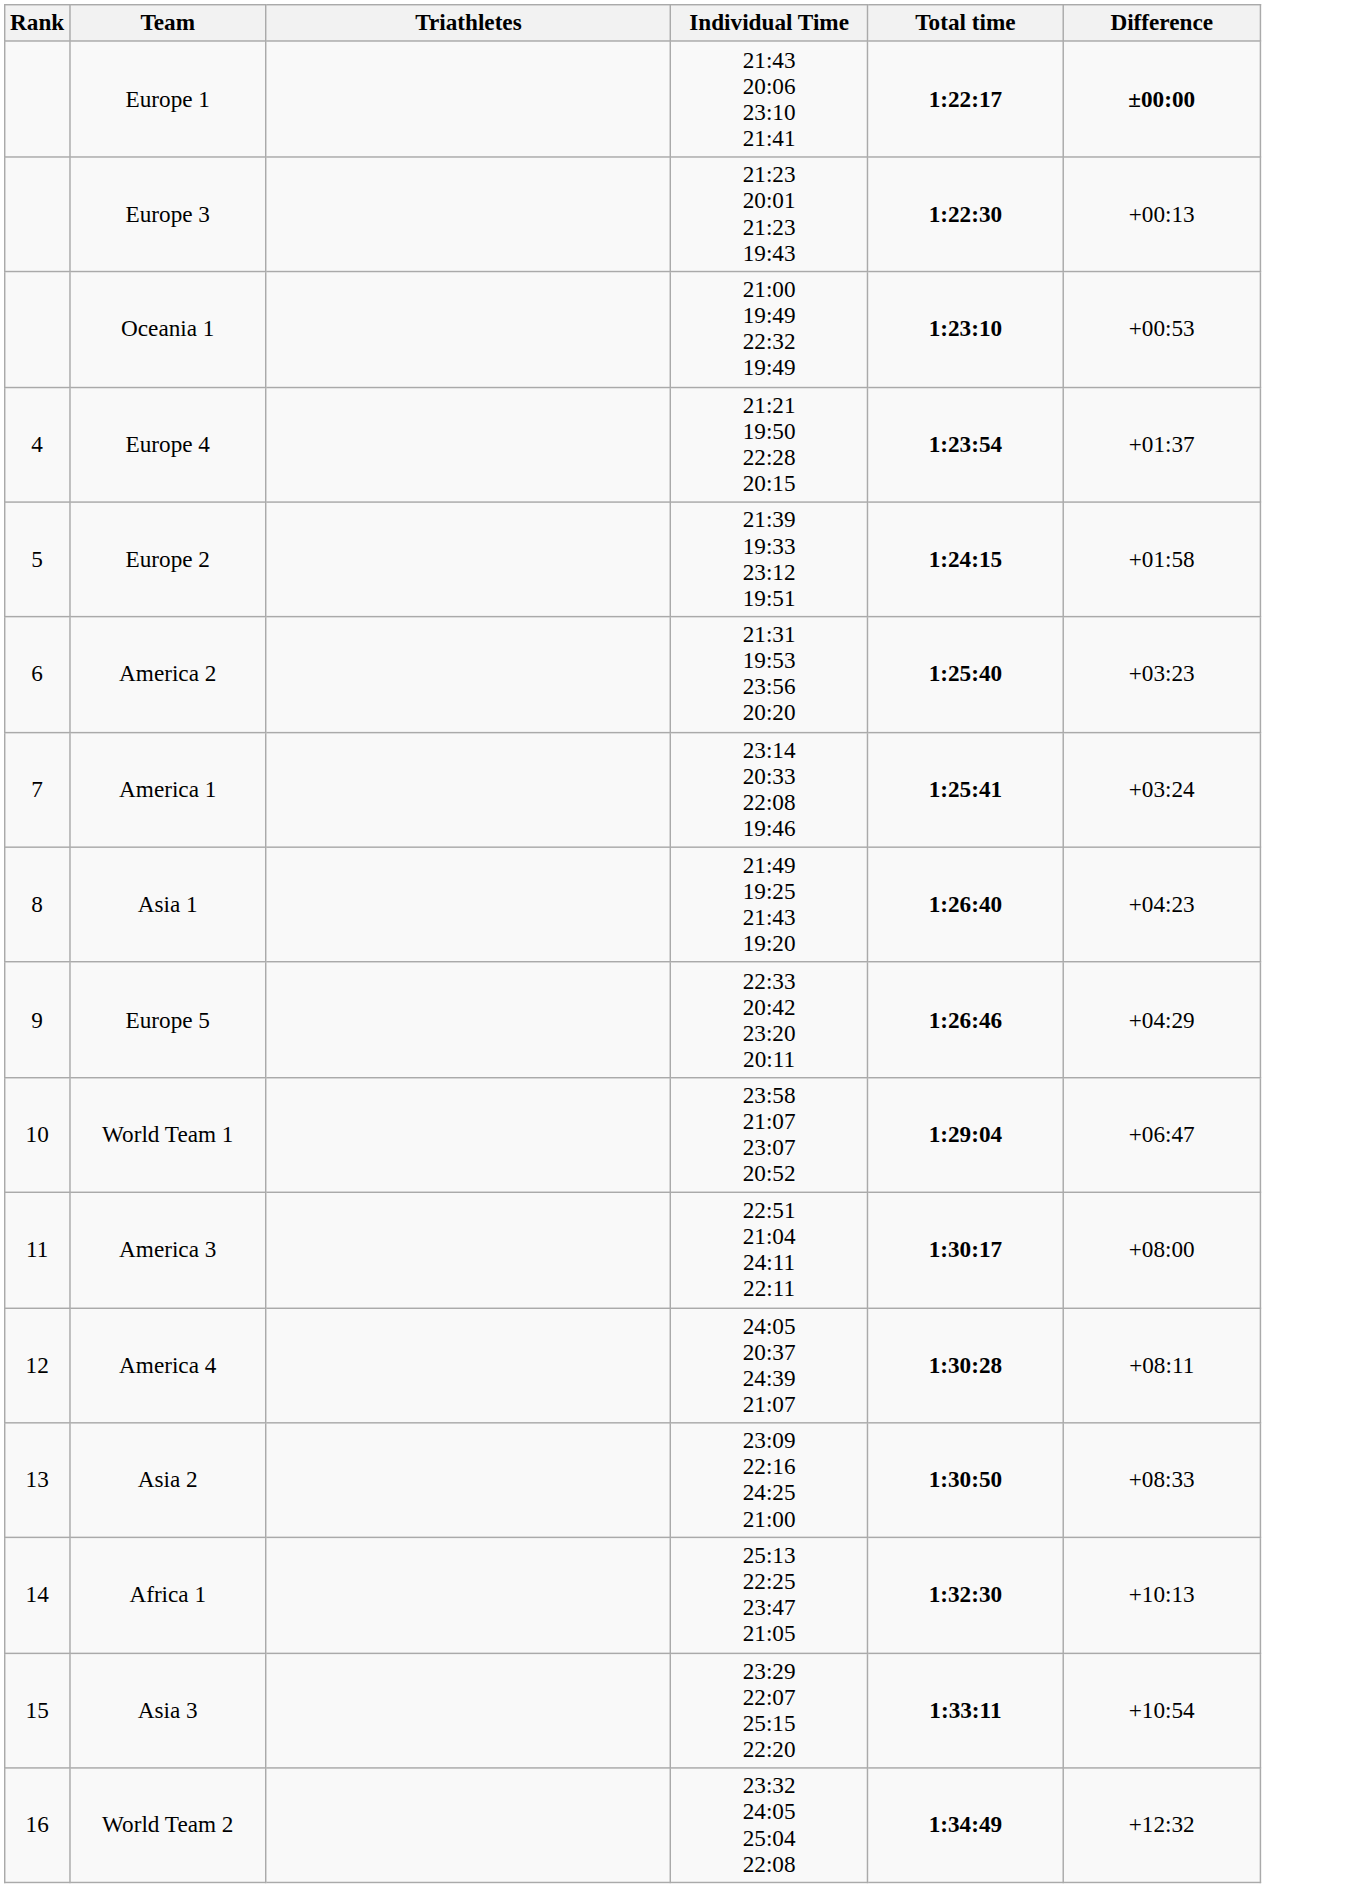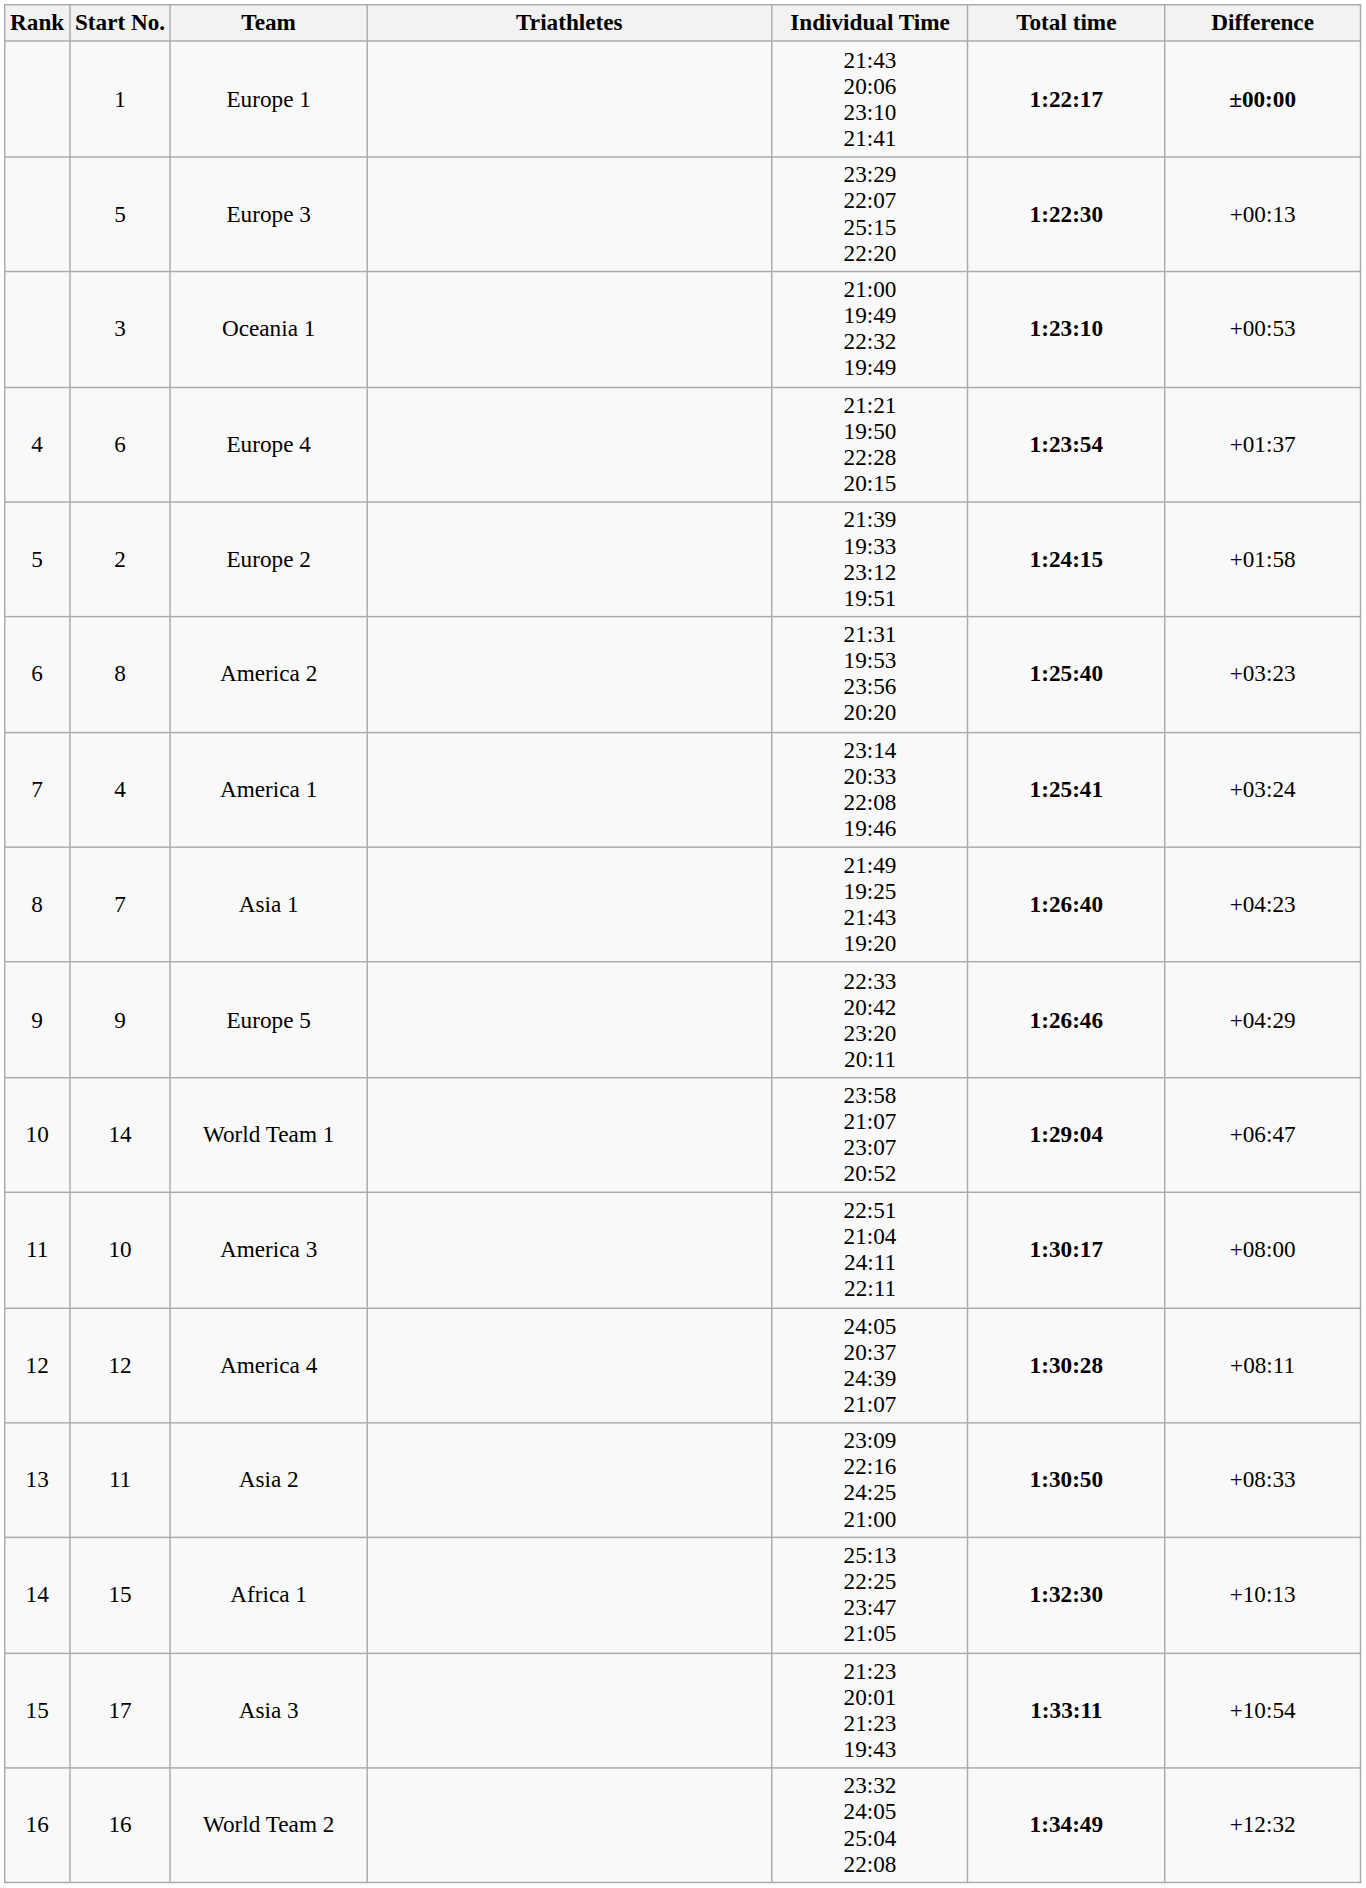 <table class="wikitable" style="text-align:center">
 <tr>
 <th>Rank</th>
+<th>Start No.</th>
 <th style="width:8em">Team</th>
 <th style="width:17em">Triathletes</th>
 <th style="width:8em">Individual Time</th>
 <th style="width:8em">Total time</th>
 <th style="width:8em">Difference</th>
 </tr>
 <tr>
 <td></td>
+<td>1</td>
 <td>Europe 1</td>
 <td align=left><br><br><br></td>
 <td>21:43<br>20:06<br>23:10<br>21:41</td>
 <td><strong>1:22:17</strong></td>
 <td><strong>±00:00</strong></td>
 </tr>
 <tr>
 <td></td>
+<td>5</td>
 <td>Europe 3</td>
 <td align=left><br><br><br></td>
-<td>21:23<br>20:01<br>21:23<br>19:43</td>
+<td>23:29<br>22:07<br>25:15<br>22:20</td>
 <td><strong>1:22:30</strong></td>
 <td>+00:13</td>
 </tr>
 <tr>
 <td></td>
+<td>3</td>
 <td>Oceania 1</td>
 <td align=left><br><br><br></td>
 <td>21:00<br>19:49<br>22:32<br>19:49</td>
 <td><strong>1:23:10</strong></td>
 <td>+00:53</td>
 </tr>
 <tr>
 <td>4</td>
+<td>6</td>
 <td>Europe 4</td>
 <td align=left><br><br><br></td>
 <td>21:21<br>19:50<br>22:28<br>20:15</td>
 <td><strong>1:23:54</strong></td>
 <td>+01:37</td>
 </tr>
 <tr>
 <td>5</td>
+<td>2</td>
 <td>Europe 2</td>
 <td align=left><br><br><br></td>
 <td>21:39<br>19:33<br>23:12<br>19:51</td>
 <td><strong>1:24:15</strong></td>
 <td>+01:58</td>
 </tr>
 <tr>
 <td>6</td>
+<td>8</td>
 <td>America 2</td>
 <td align=left><br><br><br></td>
 <td>21:31<br>19:53<br>23:56<br>20:20</td>
 <td><strong>1:25:40</strong></td>
 <td>+03:23</td>
 </tr>
 <tr>
 <td>7</td>
+<td>4</td>
 <td>America 1</td>
 <td align=left><br><br><br></td>
 <td>23:14<br>20:33<br>22:08<br>19:46</td>
 <td><strong>1:25:41</strong></td>
 <td>+03:24</td>
 </tr>
 <tr>
 <td>8</td>
+<td>7</td>
 <td>Asia 1</td>
 <td align=left><br><br><br></td>
 <td>21:49<br>19:25<br>21:43<br>19:20<br></td>
 <td><strong>1:26:40</strong></td>
 <td>+04:23</td>
 </tr>
 <tr>
+<td>9</td>
 <td>9</td>
 <td>Europe 5</td>
 <td align=left><br><br><br></td>
 <td>22:33<br>20:42<br>23:20<br>20:11</td>
 <td><strong>1:26:46</strong></td>
 <td>+04:29</td>
 </tr>
 <tr>
 <td>10</td>
+<td>14</td>
 <td>World Team 1</td>
 <td align=left><br><br><br></td>
 <td>23:58<br>21:07<br>23:07<br>20:52</td>
 <td><strong>1:29:04</strong></td>
 <td>+06:47</td>
 </tr>
 <tr>
 <td>11</td>
+<td>10</td>
 <td>America 3</td>
 <td align=left><br><br><br></td>
 <td>22:51<br>21:04<br>24:11<br>22:11</td>
 <td><strong>1:30:17</strong></td>
 <td>+08:00</td>
 </tr>
 <tr>
+<td>12</td>
 <td>12</td>
 <td>America 4</td>
 <td align=left><br><br><br></td>
 <td>24:05<br>20:37<br>24:39<br>21:07</td>
 <td><strong>1:30:28</strong></td>
 <td>+08:11</td>
 </tr>
 <tr>
 <td>13</td>
+<td>11</td>
 <td>Asia 2</td>
 <td align=left><br><br><br></td>
 <td>23:09<br>22:16<br>24:25<br>21:00</td>
 <td><strong>1:30:50</strong></td>
 <td>+08:33</td>
 </tr>
 <tr>
 <td>14</td>
+<td>15</td>
 <td>Africa 1</td>
 <td align=left><br><br><br></td>
 <td>25:13<br>22:25<br>23:47<br>21:05</td>
 <td><strong>1:32:30</strong></td>
 <td>+10:13</td>
 </tr>
 <tr>
 <td>15</td>
+<td>17</td>
 <td>Asia 3</td>
 <td align=left><br><br><br></td>
-<td>23:29<br>22:07<br>25:15<br>22:20</td>
+<td>21:23<br>20:01<br>21:23<br>19:43</td>
 <td><strong>1:33:11</strong></td>
 <td>+10:54</td>
 </tr>
 <tr>
+<td>16</td>
 <td>16</td>
 <td>World Team 2</td>
 <td align=left><br><br><br></td>
 <td>23:32<br>24:05<br>25:04<br>22:08</td>
 <td><strong>1:34:49</strong></td>
 <td>+12:32</td>
 </tr>
 </table>
